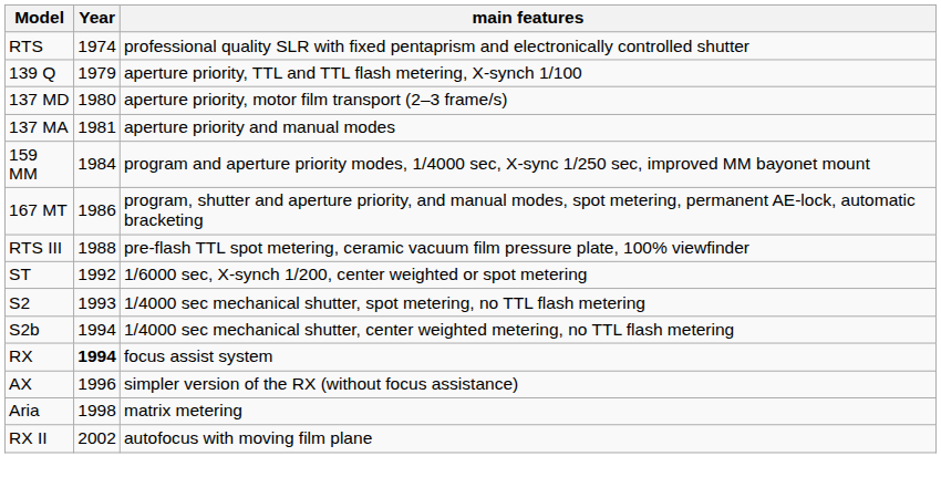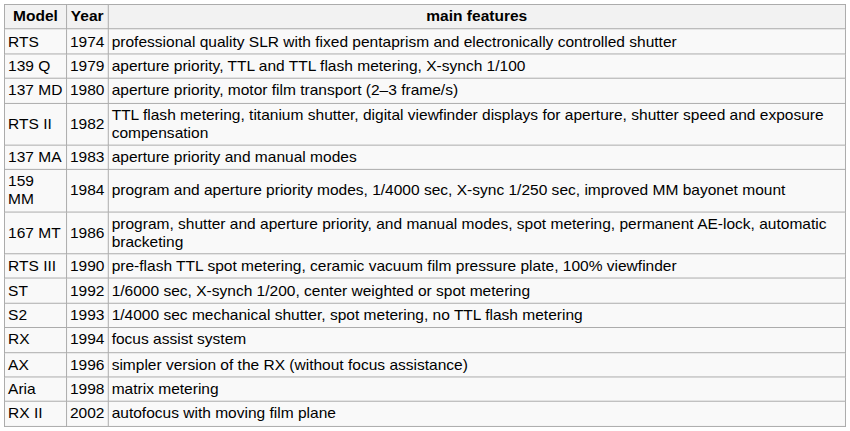 <table class="wikitable">
 <tr>
 <th>Model</th>
 <th>Year</th>
 <th>main features</th>
 </tr>
 <tr>
 <td>RTS</td>
 <td>1974</td>
 <td>professional quality SLR with fixed pentaprism and electronically controlled shutter</td>
 </tr>
 <tr>
 <td>139 Q</td>
 <td>1979</td>
 <td>aperture priority, TTL and TTL flash metering, X-synch 1/100</td>
 </tr>
 <tr>
 <td>137 MD</td>
 <td>1980</td>
 <td>aperture priority, motor film transport (2–3 frame/s)</td>
 </tr>
 <tr>
+<td>RTS II</td>
+<td>1982</td>
+<td>TTL flash metering, titanium shutter, digital viewfinder displays for aperture, shutter speed and exposure compensation</td>
+</tr>
+<tr>
 <td>137 MA</td>
-<td>1981</td>
+<td>1983</td>
 <td>aperture priority and manual modes</td>
 </tr>
 <tr>
 <td>159 MM</td>
 <td>1984</td>
 <td>program and aperture priority modes, 1/4000 sec, X-sync 1/250 sec, improved MM bayonet mount</td>
 </tr>
 <tr>
 <td>167 MT</td>
 <td>1986</td>
 <td>program, shutter and aperture priority, and manual modes, spot metering, permanent AE-lock, automatic bracketing</td>
 </tr>
 <tr>
 <td>RTS III</td>
-<td>1988</td>
+<td>1990</td>
 <td>pre-flash TTL spot metering, ceramic vacuum film pressure plate, 100% viewfinder</td>
 </tr>
 <tr>
 <td>ST</td>
 <td>1992</td>
 <td>1/6000 sec, X-synch 1/200, center weighted or spot metering</td>
 </tr>
 <tr>
 <td>S2</td>
 <td>1993</td>
 <td>1/4000 sec mechanical shutter, spot metering, no TTL flash metering</td>
 </tr>
 <tr>
-<td>S2b</td>
+<td>RX</td>
 <td>1994</td>
-<td>1/4000 sec mechanical shutter, center weighted metering, no TTL flash metering</td>
-</tr>
-<tr>
-<td>RX</td>
-<td><strong>1994</strong></td>
 <td>focus assist system</td>
 </tr>
 <tr>
 <td>AX</td>
 <td>1996</td>
 <td>simpler version of the RX (without focus assistance)</td>
 </tr>
 <tr>
 <td>Aria</td>
 <td>1998</td>
 <td>matrix metering</td>
 </tr>
 <tr>
 <td>RX II</td>
 <td>2002</td>
 <td>autofocus with moving film plane</td>
 </tr>
 </table>
